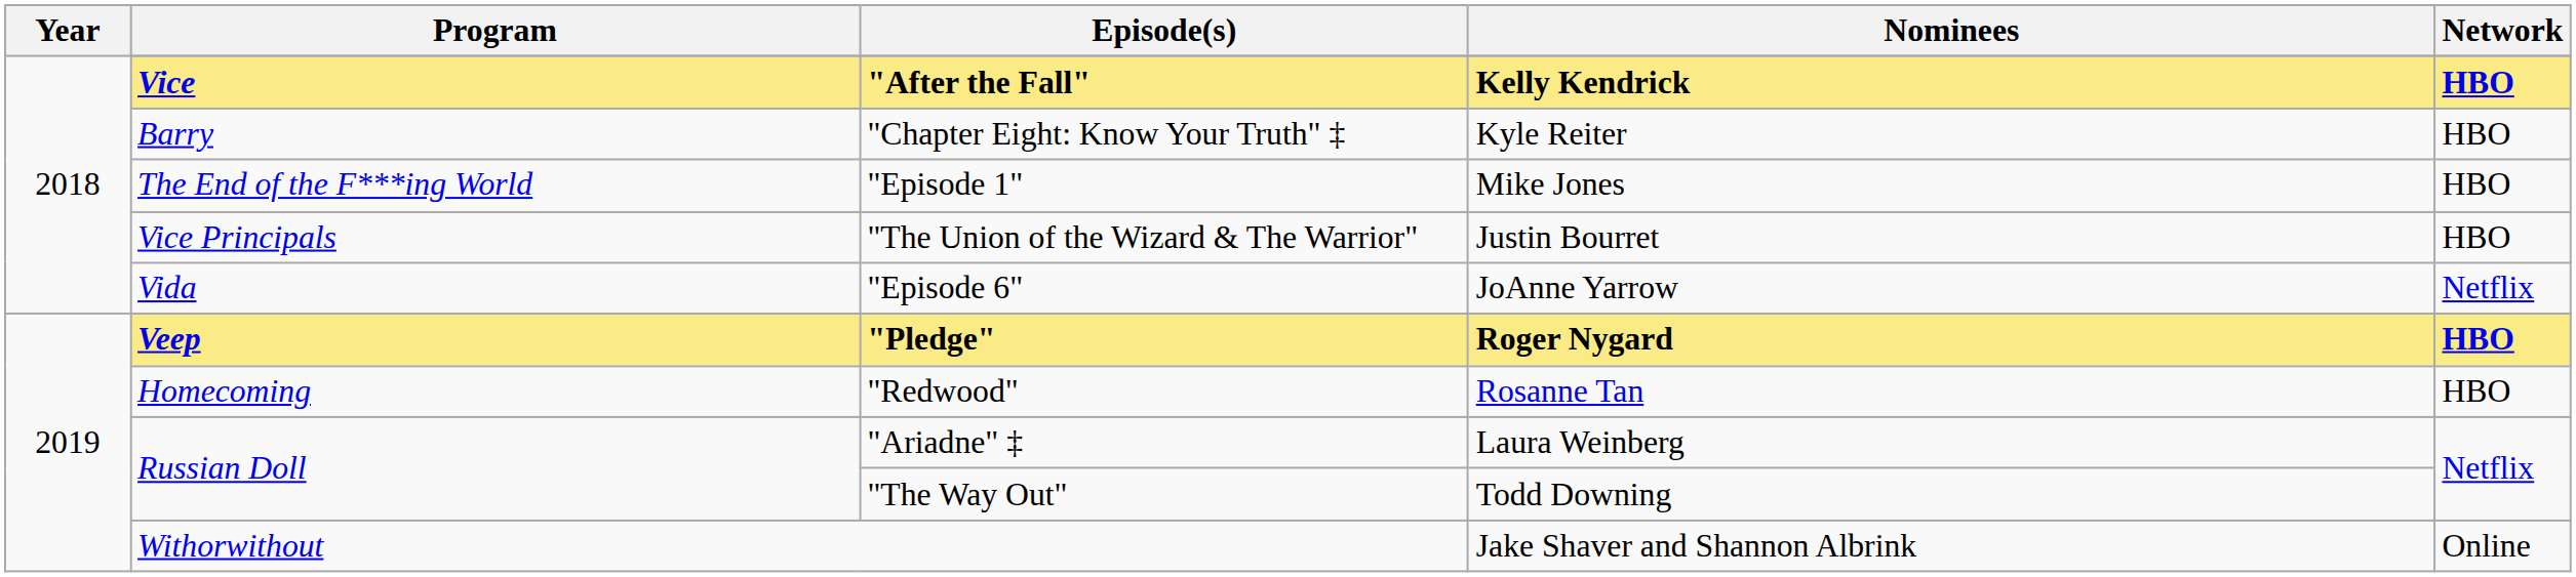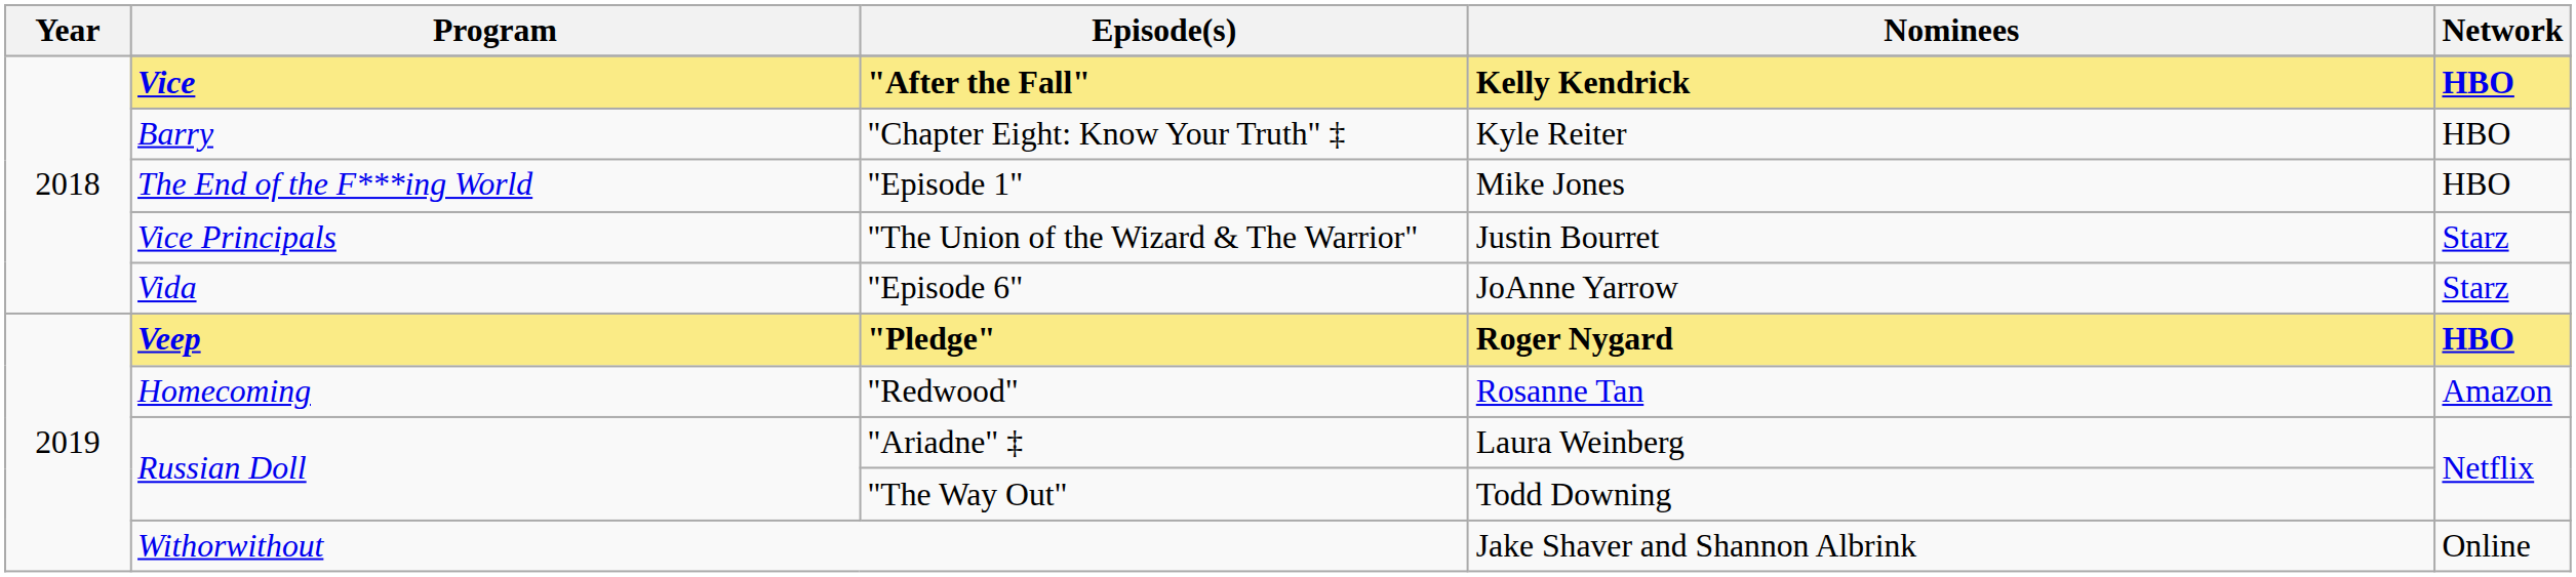 <table class="wikitable" style="width:100%">
 <tr bgcolor="#bebebe">
 <th width="5%">Year</th>
 <th width="30%">Program</th>
 <th width="25%">Episode(s)</th>
 <th width="40%">Nominees</th>
 <th width="5%">Network</th>
 </tr>
 <tr>
 <td rowspan=6 style="text-align:center">2018<br></td>
 </tr>
 <tr style="background:#FAEB86">
 <td><strong><em><a href='#'>Vice</a></em></strong></td>
 <td><strong>"After the Fall"</strong></td>
 <td><strong>Kelly Kendrick</strong></td>
 <td><strong><a href='#'>HBO</a></strong></td>
 </tr>
 <tr>
 <td><em><a href='#'>Barry</a></em></td>
 <td>"Chapter Eight: Know Your Truth" ‡</td>
 <td>Kyle Reiter</td>
 <td>HBO</td>
 </tr>
 <tr>
 <td><em><a href='#'>The End of the F***ing World</a></em></td>
 <td>"Episode 1"</td>
 <td>Mike Jones</td>
 <td>HBO</td>
 </tr>
 <tr>
 <td><em><a href='#'>Vice Principals</a></em></td>
 <td>"The Union of the Wizard & The Warrior"</td>
 <td>Justin Bourret</td>
-<td>HBO</td>
+<td><a href='#'>Starz</a></td>
 </tr>
 <tr>
 <td><em><a href='#'>Vida</a></em></td>
 <td>"Episode 6"</td>
 <td>JoAnne Yarrow</td>
-<td><a href='#'>Netflix</a></td>
+<td><a href='#'>Starz</a></td>
 </tr>
 <tr>
 <td rowspan=6 style="text-align:center">2019<br></td>
 </tr>
 <tr style="background:#FAEB86">
 <td><strong><em><a href='#'>Veep</a></em></strong></td>
 <td><strong>"Pledge"</strong></td>
 <td><strong>Roger Nygard</strong></td>
 <td><strong><a href='#'>HBO</a></strong></td>
 </tr>
 <tr>
 <td><em><a href='#'>Homecoming</a></em></td>
 <td>"Redwood"</td>
 <td><a href='#'>Rosanne Tan</a></td>
-<td>HBO</td>
+<td><a href='#'>Amazon</a></td>
 </tr>
 <tr>
 <td rowspan="2"><em><a href='#'>Russian Doll</a></em></td>
 <td>"Ariadne" ‡</td>
 <td>Laura Weinberg</td>
 <td rowspan="2"><a href='#'>Netflix</a></td>
 </tr>
 <tr>
 <td>"The Way Out"</td>
 <td>Todd Downing</td>
 </tr>
 <tr>
 <td colspan="2"><em><a href='#'>Withorwithout</a></em></td>
 <td>Jake Shaver and Shannon Albrink</td>
 <td>Online</td>
 </tr>
 </table>
